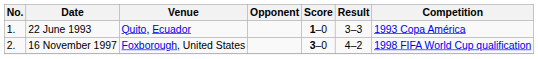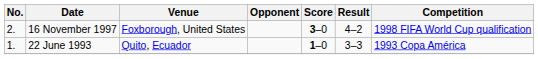 <table class="wikitable">
 <tr>
 <th>No.</th>
 <th>Date</th>
 <th>Venue</th>
 <th>Opponent</th>
 <th>Score</th>
 <th>Result</th>
 <th>Competition</th>
 </tr>
 <tr>
+<td>2.</td>
+<td>16 November 1997</td>
+<td><a href='#'>Foxborough</a>, United States</td>
+<td></td>
+<td align=center><strong>3</strong>–0</td>
+<td align=center>4–2</td>
+<td><a href='#'>1998 FIFA World Cup qualification</a></td>
+</tr>
+<tr>
 <td>1.</td>
 <td>22 June 1993</td>
 <td><a href='#'>Quito</a>, <a href='#'>Ecuador</a></td>
 <td></td>
 <td align=center><strong>1</strong>–0</td>
 <td align=center>3–3</td>
 <td><a href='#'>1993 Copa América</a></td>
 </tr>
 <tr>
-<td>2.</td>
-<td>16 November 1997</td>
-<td><a href='#'>Foxborough</a>, United States</td>
-<td></td>
-<td align=center><strong>3</strong>–0</td>
-<td align=center>4–2</td>
-<td><a href='#'>1998 FIFA World Cup qualification</a></td>
-</tr>
-<tr>
 </tr>
 </table>
